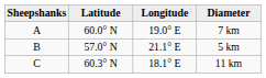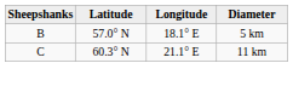 <table class="wikitable">
 <tr>
 <th width="25%" style="background:#eeeeee;">Sheepshanks</th>
 <th width="25%" style="background:#eeeeee;">Latitude</th>
 <th width="25%" style="background:#eeeeee;">Longitude</th>
 <th width="25%" style="background:#eeeeee;">Diameter</th>
 </tr>
 <tr>
-<td align="center">A</td>
-<td align="center">60.0° N</td>
-<td align="center">19.0° E</td>
-<td align="center">7 km</td>
-</tr>
-<tr>
 <td align="center">B</td>
 <td align="center">57.0° N</td>
-<td align="center">21.1° E</td>
+<td align="center">18.1° E</td>
 <td align="center">5 km</td>
 </tr>
 <tr>
 <td align="center">C</td>
 <td align="center">60.3° N</td>
-<td align="center">18.1° E</td>
+<td align="center">21.1° E</td>
 <td align="center">11 km</td>
 </tr>
 </table>
